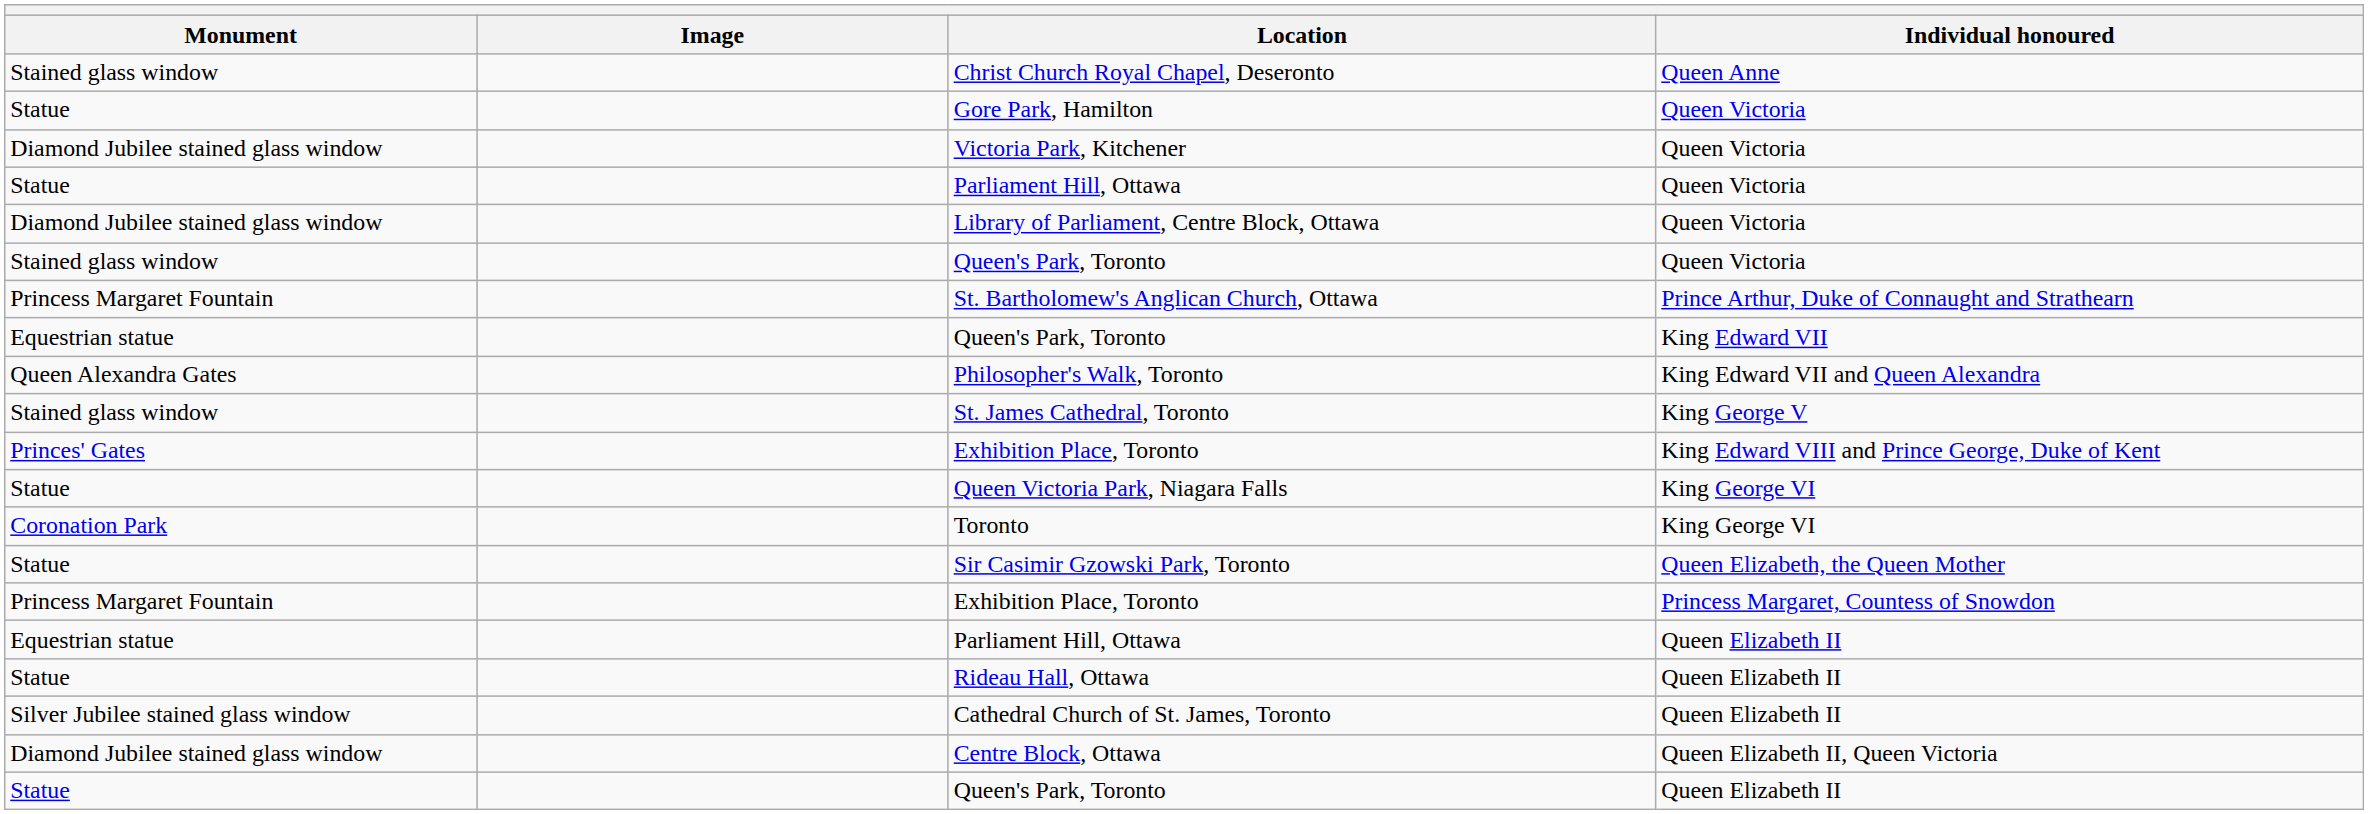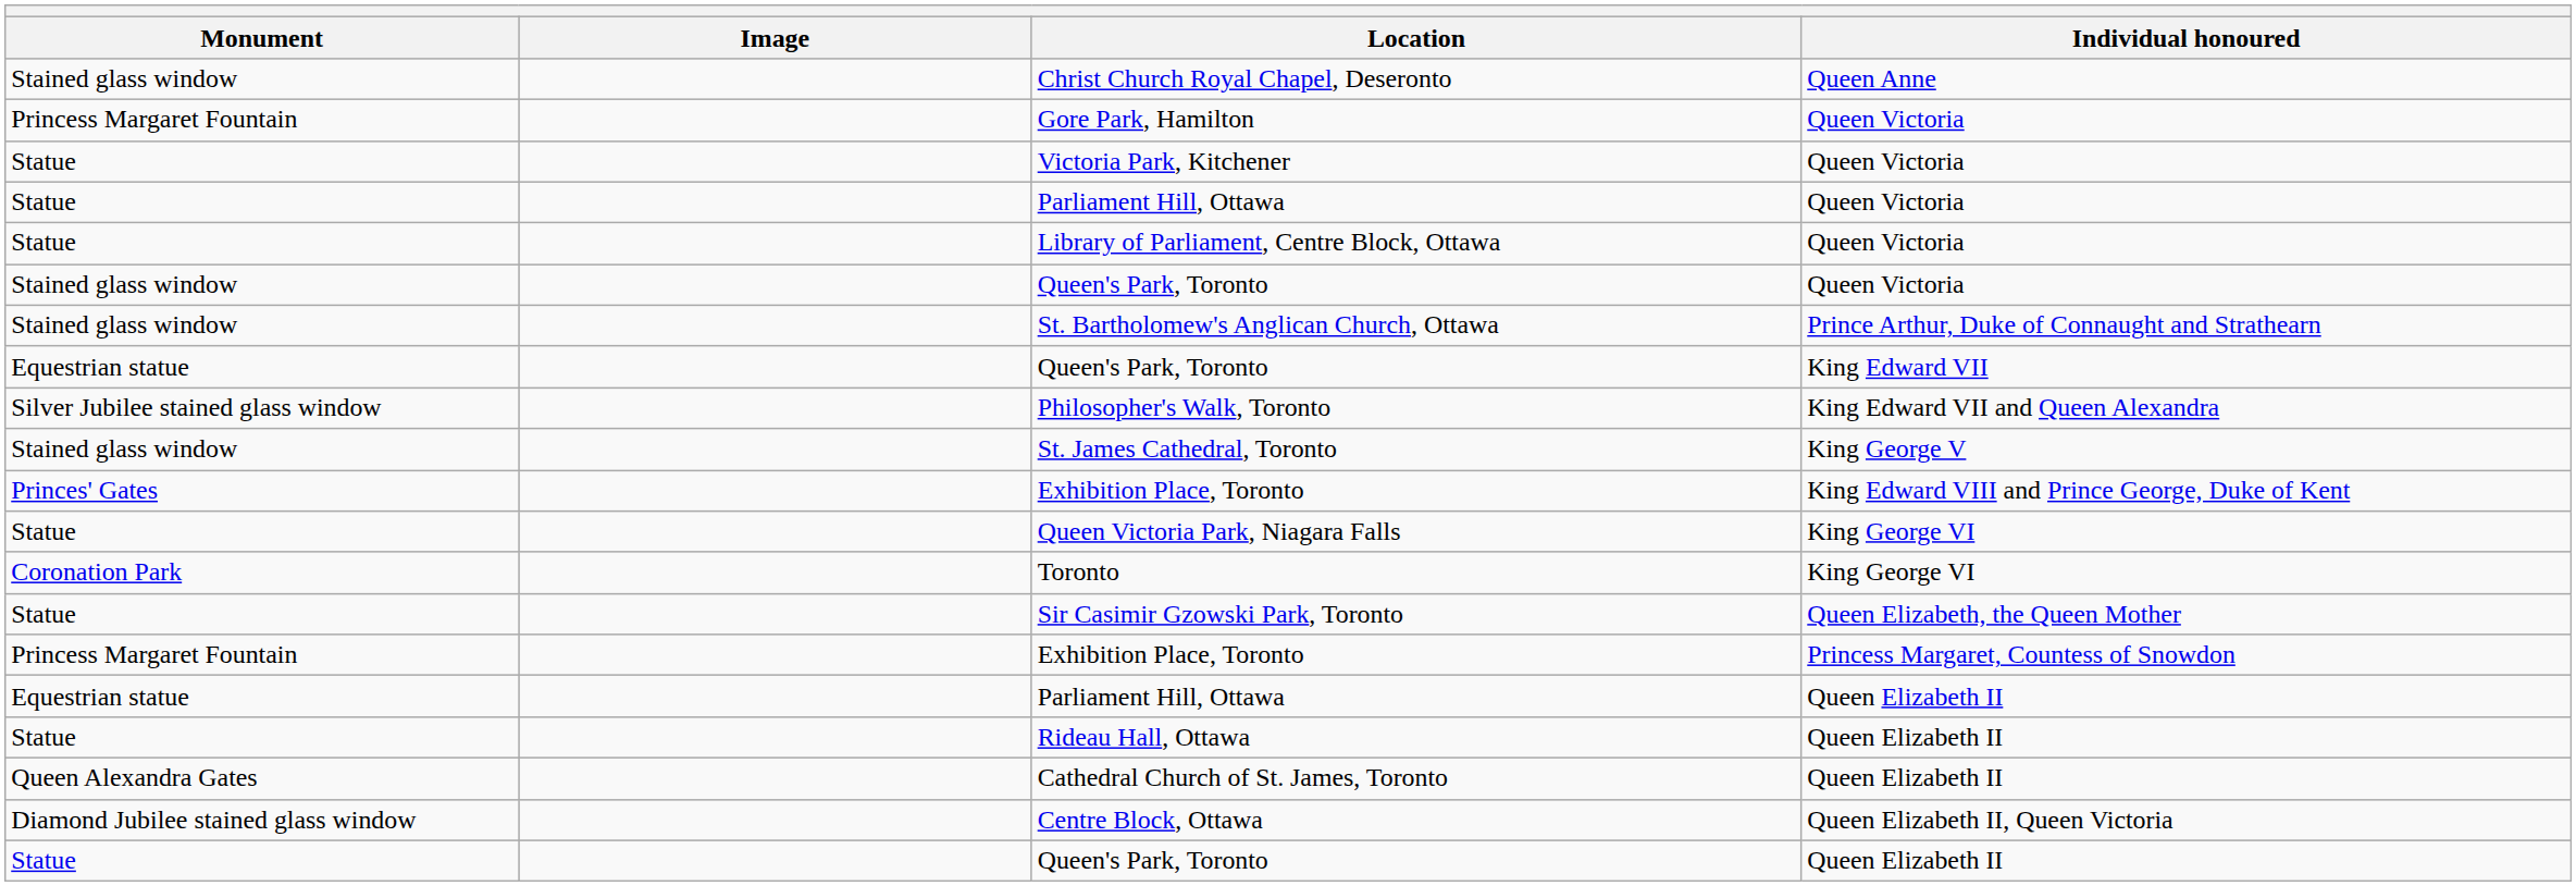 <table class="wikitable" style="width:100%">
 <tr>
 <th colspan="9" align="left"></th>
 </tr>
 <tr>
 <th width="20%">Monument</th>
 <th width="20%">Image</th>
 <th width="30%">Location</th>
 <th width="30%">Individual honoured</th>
 </tr>
 <tr>
 <td>Stained glass window</td>
 <td></td>
 <td><a href='#'>Christ Church Royal Chapel</a>, Deseronto</td>
 <td><a href='#'>Queen Anne</a></td>
 </tr>
 <tr>
-<td>Statue</td>
+<td>Princess Margaret Fountain</td>
 <td></td>
 <td><a href='#'>Gore Park</a>, Hamilton</td>
 <td><a href='#'>Queen Victoria</a></td>
 </tr>
 <tr>
-<td>Diamond Jubilee stained glass window</td>
+<td>Statue</td>
 <td></td>
 <td><a href='#'>Victoria Park</a>, Kitchener</td>
 <td>Queen Victoria</td>
 </tr>
 <tr>
 <td>Statue</td>
 <td></td>
 <td><a href='#'>Parliament Hill</a>, Ottawa</td>
 <td>Queen Victoria</td>
 </tr>
 <tr>
-<td>Diamond Jubilee stained glass window</td>
+<td>Statue</td>
 <td></td>
 <td><a href='#'>Library of Parliament</a>, Centre Block, Ottawa</td>
 <td>Queen Victoria</td>
 </tr>
 <tr>
 <td>Stained glass window</td>
 <td></td>
 <td><a href='#'>Queen's Park</a>, Toronto</td>
 <td>Queen Victoria</td>
 </tr>
 <tr>
-<td>Princess Margaret Fountain</td>
+<td>Stained glass window</td>
 <td></td>
 <td><a href='#'>St. Bartholomew's Anglican Church</a>, Ottawa</td>
 <td><a href='#'>Prince Arthur, Duke of Connaught and Strathearn</a></td>
 </tr>
 <tr>
 <td>Equestrian statue</td>
 <td></td>
 <td>Queen's Park, Toronto</td>
 <td>King <a href='#'>Edward VII</a></td>
 </tr>
 <tr>
-<td>Queen Alexandra Gates</td>
+<td>Silver Jubilee stained glass window</td>
 <td></td>
 <td><a href='#'>Philosopher's Walk</a>, Toronto</td>
 <td>King Edward VII and <a href='#'>Queen Alexandra</a></td>
 </tr>
 <tr>
 <td>Stained glass window</td>
 <td></td>
 <td><a href='#'>St. James Cathedral</a>, Toronto</td>
 <td>King <a href='#'>George V</a></td>
 </tr>
 <tr>
 <td><a href='#'>Princes' Gates</a></td>
 <td></td>
 <td><a href='#'>Exhibition Place</a>, Toronto</td>
 <td>King <a href='#'>Edward VIII</a> and <a href='#'>Prince George, Duke of Kent</a></td>
 </tr>
 <tr>
 <td>Statue</td>
 <td></td>
 <td><a href='#'>Queen Victoria Park</a>, Niagara Falls</td>
 <td>King <a href='#'>George VI</a></td>
 </tr>
 <tr>
 <td><a href='#'>Coronation Park</a></td>
 <td></td>
 <td>Toronto</td>
 <td>King George VI</td>
 </tr>
 <tr>
 <td>Statue</td>
 <td></td>
 <td><a href='#'>Sir Casimir Gzowski Park</a>, Toronto</td>
 <td><a href='#'>Queen Elizabeth, the Queen Mother</a></td>
 </tr>
 <tr>
 <td>Princess Margaret Fountain</td>
 <td></td>
 <td>Exhibition Place, Toronto</td>
 <td><a href='#'>Princess Margaret, Countess of Snowdon</a></td>
 </tr>
 <tr>
 <td>Equestrian statue</td>
 <td></td>
 <td>Parliament Hill, Ottawa</td>
 <td>Queen <a href='#'>Elizabeth II</a></td>
 </tr>
 <tr>
 <td>Statue</td>
 <td></td>
 <td><a href='#'>Rideau Hall</a>, Ottawa</td>
 <td>Queen Elizabeth II</td>
 </tr>
 <tr>
-<td>Silver Jubilee stained glass window</td>
+<td>Queen Alexandra Gates</td>
 <td></td>
 <td>Cathedral Church of St. James, Toronto</td>
 <td>Queen Elizabeth II</td>
 </tr>
 <tr>
 <td>Diamond Jubilee stained glass window</td>
 <td></td>
 <td><a href='#'>Centre Block</a>, Ottawa</td>
 <td>Queen Elizabeth II, Queen Victoria</td>
 </tr>
 <tr>
 <td><a href='#'>Statue</a></td>
 <td></td>
 <td>Queen's Park, Toronto</td>
 <td>Queen Elizabeth II</td>
 </tr>
 </table>
